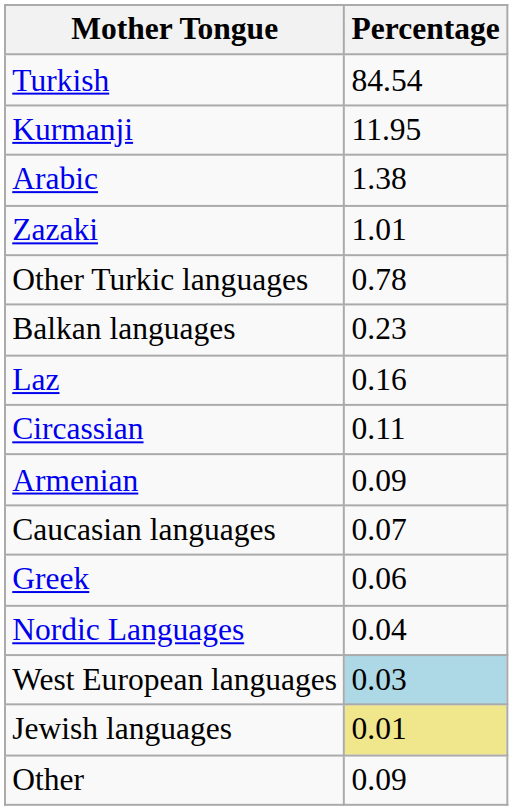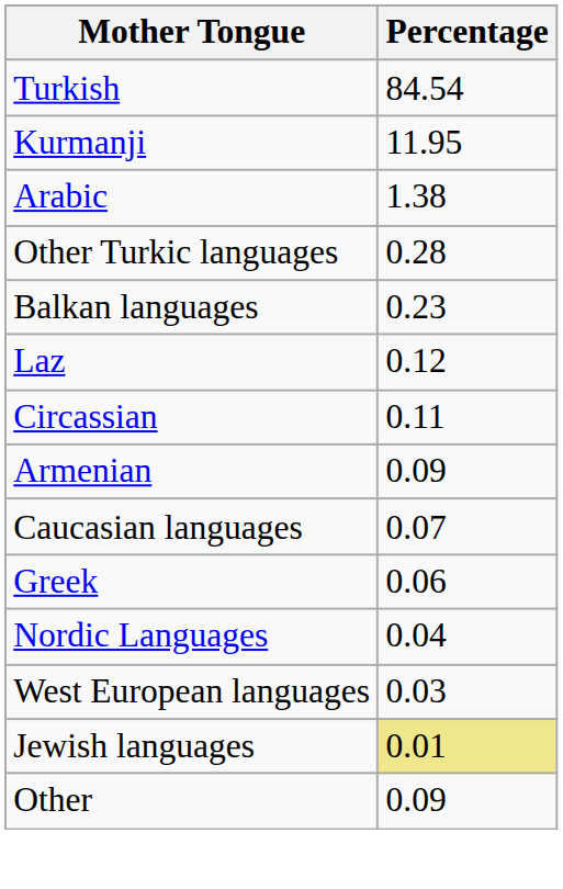 <table class="wikitable sortable" border="1">
 <tr>
 <th>Mother Tongue</th>
 <th>Percentage</th>
 </tr>
 <tr>
 <td><a href='#'>Turkish</a></td>
 <td>84.54</td>
 </tr>
 <tr>
 <td><a href='#'>Kurmanji</a></td>
 <td>11.95</td>
 </tr>
 <tr>
 <td><a href='#'>Arabic</a></td>
 <td>1.38</td>
 </tr>
 <tr>
-<td><a href='#'>Zazaki</a></td>
-<td>1.01</td>
-</tr>
-<tr>
 <td>Other Turkic languages</td>
-<td>0.78</td>
+<td>0.28</td>
 </tr>
 <tr>
 <td>Balkan languages</td>
 <td>0.23</td>
 </tr>
 <tr>
 <td><a href='#'>Laz</a></td>
-<td>0.16</td>
+<td>0.12</td>
 </tr>
 <tr>
 <td><a href='#'>Circassian</a></td>
 <td>0.11</td>
 </tr>
 <tr>
 <td><a href='#'>Armenian</a></td>
 <td>0.09</td>
 </tr>
 <tr>
 <td>Caucasian languages</td>
 <td>0.07</td>
 </tr>
 <tr>
 <td><a href='#'>Greek</a></td>
 <td>0.06</td>
 </tr>
 <tr>
 <td><a href='#'>Nordic Languages</a></td>
 <td>0.04</td>
 </tr>
 <tr>
 <td>West European languages</td>
-<td style="background: lightblue;">0.03</td>
+<td>0.03</td>
 </tr>
 <tr>
 <td>Jewish languages</td>
 <td style="background: khaki;">0.01</td>
 </tr>
 <tr>
 <td>Other</td>
 <td>0.09</td>
 </tr>
 </table>
